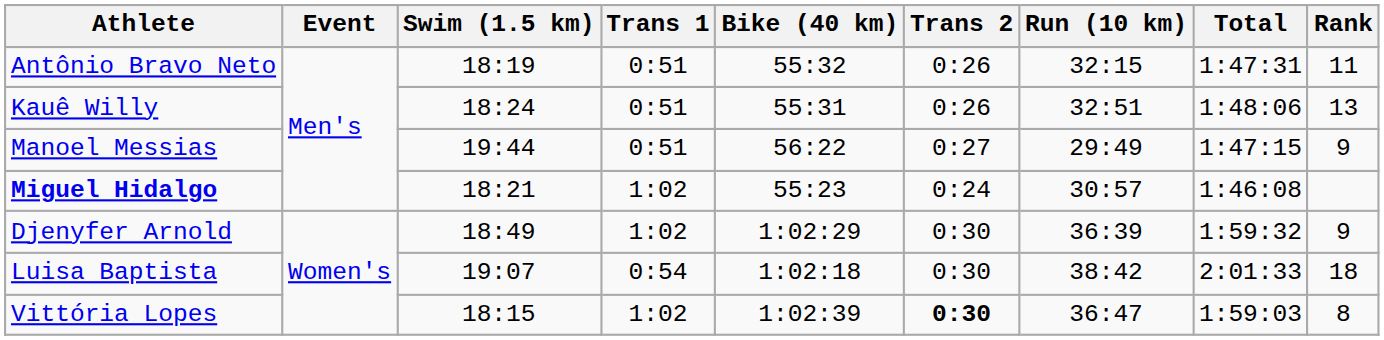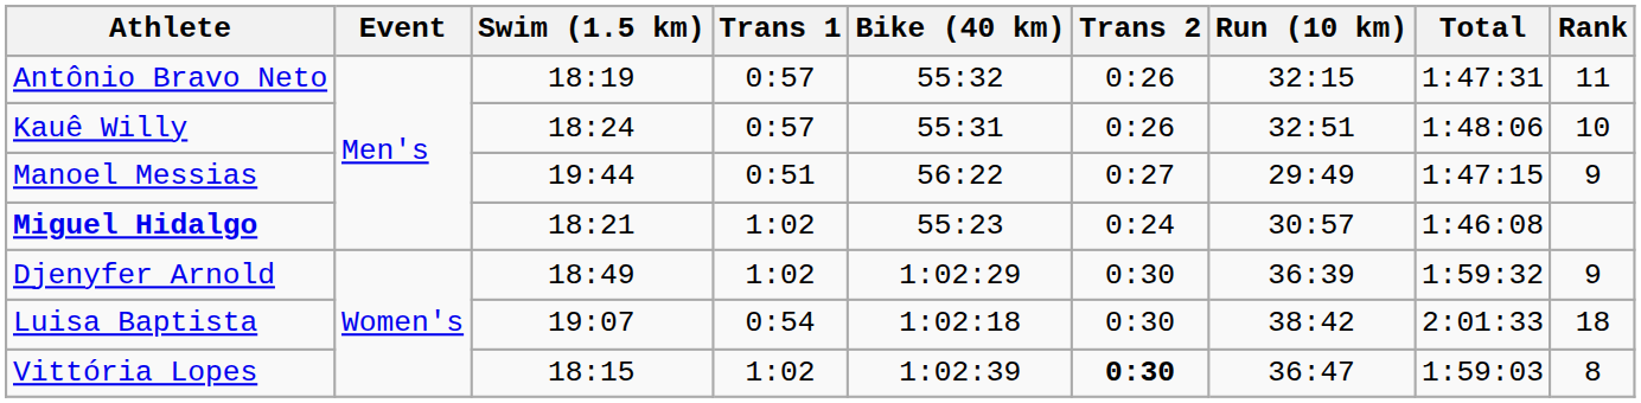 <table class="wikitable" style="font-size:90%">
 <tr>
 <th>Athlete</th>
 <th>Event</th>
 <th>Swim (1.5 km)</th>
 <th>Trans 1</th>
 <th>Bike (40 km)</th>
 <th>Trans 2</th>
 <th>Run (10 km)</th>
 <th>Total</th>
 <th>Rank</th>
 </tr>
 <tr align=center>
 <td align=left><a href='#'>Antônio Bravo Neto</a></td>
 <td align=left rowspan=4><a href='#'>Men's</a></td>
 <td>18:19</td>
-<td>0:51</td>
+<td>0:57</td>
 <td>55:32</td>
 <td>0:26</td>
 <td>32:15</td>
 <td>1:47:31</td>
 <td>11</td>
 </tr>
 <tr align=center>
 <td align=left><a href='#'>Kauê Willy</a></td>
 <td>18:24</td>
-<td>0:51</td>
+<td>0:57</td>
 <td>55:31</td>
 <td>0:26</td>
 <td>32:51</td>
 <td>1:48:06</td>
-<td>13</td>
+<td>10</td>
 </tr>
 <tr align=center>
 <td align=left><a href='#'>Manoel Messias</a></td>
 <td>19:44</td>
 <td>0:51</td>
 <td>56:22</td>
 <td>0:27</td>
 <td>29:49</td>
 <td>1:47:15</td>
 <td>9</td>
 </tr>
 <tr align=center>
 <td align=left><strong><a href='#'>Miguel Hidalgo</a></strong></td>
 <td>18:21</td>
 <td>1:02</td>
 <td>55:23</td>
 <td>0:24</td>
 <td>30:57</td>
 <td>1:46:08</td>
 <td></td>
 </tr>
 <tr align=center>
 <td align=left><a href='#'>Djenyfer Arnold</a></td>
 <td align=left rowspan=3><a href='#'>Women's</a></td>
 <td>18:49</td>
 <td>1:02</td>
 <td>1:02:29</td>
 <td>0:30</td>
 <td>36:39</td>
 <td>1:59:32</td>
 <td>9</td>
 </tr>
 <tr align=center>
 <td align=left><a href='#'>Luisa Baptista</a></td>
 <td>19:07</td>
 <td>0:54</td>
 <td>1:02:18</td>
 <td>0:30</td>
 <td>38:42</td>
 <td>2:01:33</td>
 <td>18</td>
 </tr>
 <tr align=center>
 <td align=left><a href='#'>Vittória Lopes</a></td>
 <td>18:15</td>
 <td>1:02</td>
 <td>1:02:39</td>
 <td><strong>0:30</strong></td>
 <td>36:47</td>
 <td>1:59:03</td>
 <td>8</td>
 </tr>
 </table>
